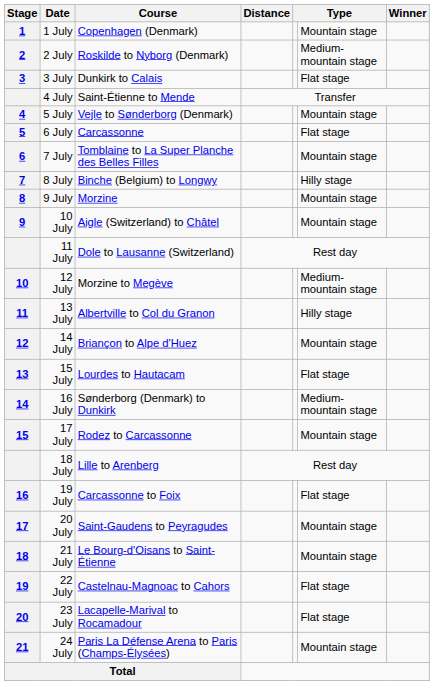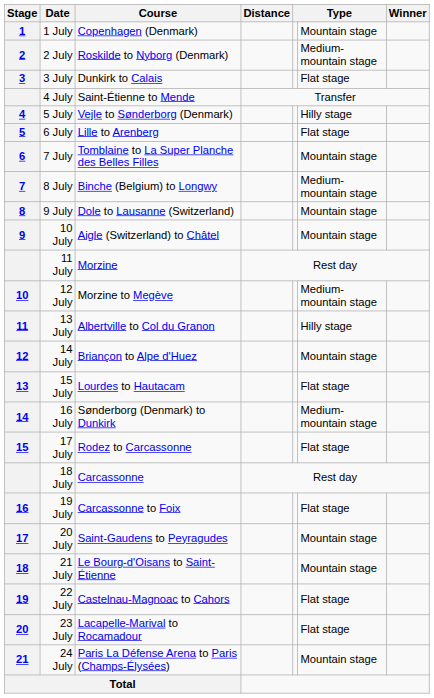 <table class="wikitable sortable">
 <tr>
 <th scope="col">Stage</th>
 <th scope="col">Date</th>
 <th scope="col">Course</th>
 <th scope="col">Distance</th>
 <th colspan="2" scope="col">Type</th>
 <th scope="col">Winner</th>
 </tr>
 <tr>
 <th scope="row"><a href='#'>1</a></th>
 <td style="text-align:right">1 July</td>
 <td><a href='#'>Copenhagen</a> (Denmark)</td>
 <td style="text-align:center;"></td>
 <td></td>
 <td>Mountain stage</td>
 <td></td>
 </tr>
 <tr>
 <th scope="row"><a href='#'>2</a></th>
 <td style="text-align:right">2 July</td>
 <td><a href='#'>Roskilde</a> to <a href='#'>Nyborg</a> (Denmark)</td>
 <td style="text-align:center;"></td>
 <td></td>
 <td>Medium-mountain stage</td>
 <td></td>
 </tr>
 <tr>
 <th scope="row"><a href='#'>3</a></th>
 <td style="text-align:right">3 July</td>
 <td>Dunkirk to <a href='#'>Calais</a></td>
 <td style="text-align:center;"></td>
 <td></td>
 <td>Flat stage</td>
 <td></td>
 </tr>
 <tr>
 <th scope="row"></th>
 <td style="text-align:right">4 July</td>
 <td>Saint-Étienne to <a href='#'>Mende</a></td>
 <td colspan="4" style="text-align:center;">Transfer</td>
 </tr>
 <tr>
 <th scope="row"><a href='#'>4</a></th>
 <td style="text-align:right">5 July</td>
 <td><a href='#'>Vejle</a> to <a href='#'>Sønderborg</a> (Denmark)</td>
 <td style="text-align:center;"></td>
 <td></td>
-<td>Mountain stage</td>
+<td>Hilly stage</td>
 <td></td>
 </tr>
 <tr>
 <th scope="row"><a href='#'>5</a></th>
 <td style="text-align:right">6 July</td>
-<td><a href='#'>Carcassonne</a></td>
+<td><a href='#'>Lille</a> to <a href='#'>Arenberg</a></td>
 <td style="text-align:center;"></td>
 <td></td>
 <td>Flat stage</td>
 <td></td>
 </tr>
 <tr>
 <th scope="row"><a href='#'>6</a></th>
 <td style="text-align:right">7 July</td>
 <td><a href='#'>Tomblaine</a> to <a href='#'>La Super Planche des Belles Filles</a></td>
 <td style="text-align:center;"></td>
 <td></td>
 <td>Mountain stage</td>
 <td></td>
 </tr>
 <tr>
 <th scope="row"><a href='#'>7</a></th>
 <td style="text-align:right">8 July</td>
 <td><a href='#'>Binche</a> (Belgium) to <a href='#'>Longwy</a></td>
 <td style="text-align:center;"></td>
 <td></td>
-<td>Hilly stage</td>
+<td>Medium-mountain stage</td>
 <td></td>
 </tr>
 <tr>
 <th scope="row"><a href='#'>8</a></th>
 <td style="text-align:right">9 July</td>
-<td><a href='#'>Morzine</a></td>
+<td><a href='#'>Dole</a> to <a href='#'>Lausanne</a> (Switzerland)</td>
 <td style="text-align:center;"></td>
 <td></td>
 <td>Mountain stage</td>
 <td></td>
 </tr>
 <tr>
 <th scope="row"><a href='#'>9</a></th>
 <td style="text-align:right">10 July</td>
 <td><a href='#'>Aigle</a> (Switzerland) to <a href='#'>Châtel</a></td>
 <td style="text-align:center;"></td>
 <td></td>
 <td>Mountain stage</td>
 <td></td>
 </tr>
 <tr>
 <th scope="row"></th>
 <td style="text-align:right">11 July</td>
-<td><a href='#'>Dole</a> to <a href='#'>Lausanne</a> (Switzerland)</td>
+<td><a href='#'>Morzine</a></td>
 <td colspan="4" style="text-align:center">Rest day</td>
 </tr>
 <tr>
 <th scope="row"><a href='#'>10</a></th>
 <td style="text-align:right">12 July</td>
 <td>Morzine to <a href='#'>Megève</a></td>
 <td style="text-align:center;"></td>
 <td></td>
 <td>Medium-mountain stage</td>
 <td></td>
 </tr>
 <tr>
 <th scope="row"><a href='#'>11</a></th>
 <td style="text-align:right">13 July</td>
 <td><a href='#'>Albertville</a> to <a href='#'>Col du Granon</a></td>
 <td style="text-align:center;"></td>
 <td></td>
 <td>Hilly stage</td>
 <td></td>
 </tr>
 <tr>
 <th scope="row"><a href='#'>12</a></th>
 <td style="text-align:right">14 July</td>
 <td><a href='#'>Briançon</a> to <a href='#'>Alpe d'Huez</a></td>
 <td style="text-align:center;"></td>
 <td></td>
 <td>Mountain stage</td>
 <td></td>
 </tr>
 <tr>
 <th scope="row"><a href='#'>13</a></th>
 <td style="text-align:right">15 July</td>
 <td><a href='#'>Lourdes</a> to <a href='#'>Hautacam</a></td>
 <td style="text-align:center;"></td>
 <td></td>
 <td>Flat stage</td>
 <td></td>
 </tr>
 <tr>
 <th scope="row"><a href='#'>14</a></th>
 <td style="text-align:right">16 July</td>
 <td>Sønderborg (Denmark) to <a href='#'>Dunkirk</a></td>
 <td style="text-align:center;"></td>
 <td></td>
 <td>Medium-mountain stage</td>
 <td></td>
 </tr>
 <tr>
 <th scope="row"><a href='#'>15</a></th>
 <td style="text-align:right">17 July</td>
 <td><a href='#'>Rodez</a> to <a href='#'>Carcassonne</a></td>
 <td style="text-align:center;"></td>
 <td></td>
-<td>Mountain stage</td>
+<td>Flat stage</td>
 <td></td>
 </tr>
 <tr>
 <th scope="row"></th>
 <td style="text-align:right">18 July</td>
-<td><a href='#'>Lille</a> to <a href='#'>Arenberg</a></td>
+<td><a href='#'>Carcassonne</a></td>
 <td colspan="4" style="text-align:center">Rest day</td>
 </tr>
 <tr>
 <th scope="row"><a href='#'>16</a></th>
 <td style="text-align:right">19 July</td>
 <td><a href='#'>Carcassonne</a> to <a href='#'>Foix</a></td>
 <td style="text-align:center;"></td>
 <td></td>
 <td>Flat stage</td>
 <td></td>
 </tr>
 <tr>
 <th scope="row"><a href='#'>17</a></th>
 <td style="text-align:right">20 July</td>
 <td><a href='#'>Saint-Gaudens</a> to <a href='#'>Peyragudes</a></td>
 <td style="text-align:center;"></td>
 <td></td>
 <td>Mountain stage</td>
 <td></td>
 </tr>
 <tr>
 <th scope="row"><a href='#'>18</a></th>
 <td style="text-align:right">21 July</td>
 <td><a href='#'>Le Bourg-d'Oisans</a> to <a href='#'>Saint-Étienne</a></td>
 <td style="text-align:center;"></td>
 <td></td>
 <td>Mountain stage</td>
 <td></td>
 </tr>
 <tr>
 <th scope="row"><a href='#'>19</a></th>
 <td style="text-align:right">22 July</td>
 <td><a href='#'>Castelnau-Magnoac</a> to <a href='#'>Cahors</a></td>
 <td style="text-align:center;"></td>
 <td></td>
 <td>Flat stage</td>
 <td></td>
 </tr>
 <tr>
 <th scope="row"><a href='#'>20</a></th>
 <td style="text-align:right">23 July</td>
 <td><a href='#'>Lacapelle-Marival</a> to <a href='#'>Rocamadour</a></td>
 <td style="text-align:center;"></td>
 <td></td>
 <td>Flat stage</td>
 <td></td>
 </tr>
 <tr>
 <th scope="row"><a href='#'>21</a></th>
 <td style="text-align:right">24 July</td>
 <td><a href='#'>Paris La Défense Arena</a> to <a href='#'>Paris</a> (<a href='#'>Champs-Élysées</a>)</td>
 <td style="text-align:center;"></td>
 <td></td>
 <td>Mountain stage</td>
 <td></td>
 </tr>
 <tr>
 <th colspan="3">Total</th>
 <td colspan="4" style="text-align:center"></td>
 </tr>
 </table>
